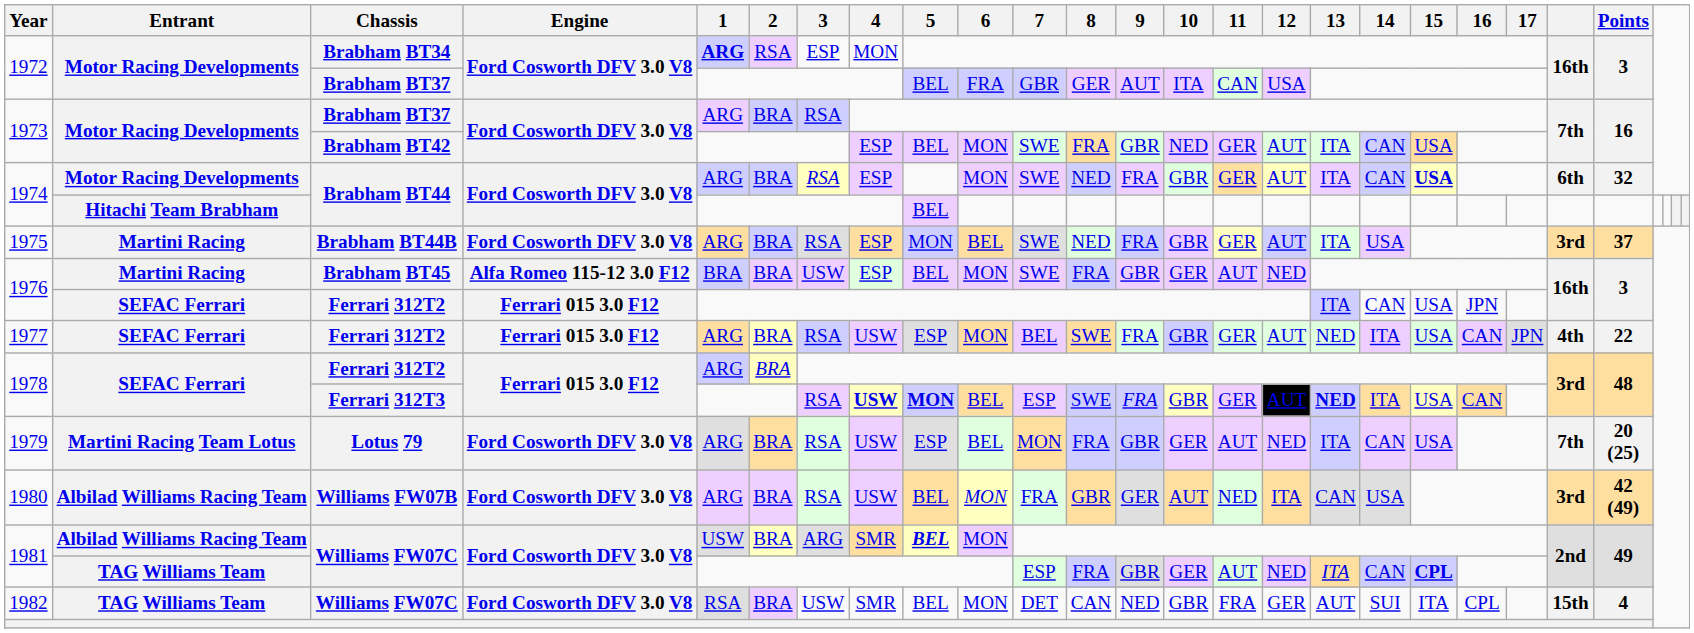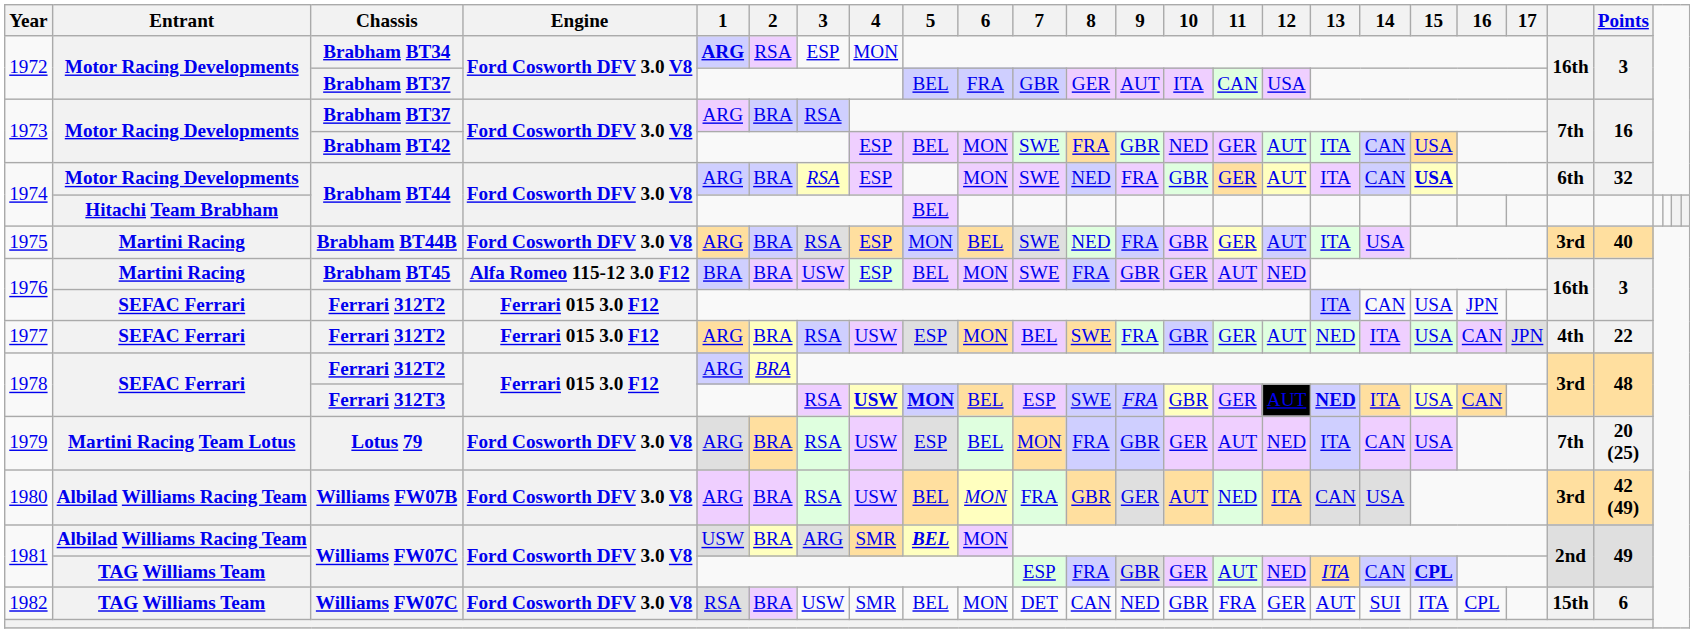 <table class="wikitable" style="text-align:center; font-size:85%">
 <tr>
 <th>Year</th>
 <th>Entrant</th>
 <th>Chassis</th>
 <th>Engine</th>
 <th>1</th>
 <th>2</th>
 <th>3</th>
 <th>4</th>
 <th>5</th>
 <th>6</th>
 <th>7</th>
 <th>8</th>
 <th>9</th>
 <th>10</th>
 <th>11</th>
 <th>12</th>
 <th>13</th>
 <th>14</th>
 <th>15</th>
 <th>16</th>
 <th>17</th>
 <th></th>
 <th><a href='#'>Points</a></th>
 </tr>
 <tr>
 <td rowspan=2><a href='#'>1972</a></td>
 <th rowspan=2 nowrap><a href='#'>Motor Racing Developments</a></th>
 <th nowrap><a href='#'>Brabham</a> <a href='#'>BT34</a></th>
 <th rowspan=2 nowrap><a href='#'>Ford Cosworth DFV</a> 3.0 <a href='#'>V8</a></th>
 <td style="background:#CFCFFF;"><strong><a href='#'>ARG</a></strong><br></td>
 <td style="background:#EFCFFF;"><a href='#'>RSA</a><br></td>
 <td><a href='#'>ESP</a></td>
 <td><a href='#'>MON</a></td>
 <td colspan=13></td>
 <th rowspan=2>16th</th>
 <th rowspan=2>3</th>
 </tr>
 <tr>
 <th nowrap><a href='#'>Brabham</a> <a href='#'>BT37</a></th>
 <td colspan=4></td>
 <td style="background:#CFCFFF;"><a href='#'>BEL</a><br></td>
 <td style="background:#CFCFFF;"><a href='#'>FRA</a><br></td>
 <td style="background:#CFCFFF;"><a href='#'>GBR</a><br></td>
 <td style="background:#EFCFFF;"><a href='#'>GER</a><br></td>
 <td style="background:#EFCFFF;"><a href='#'>AUT</a><br></td>
 <td style="background:#EFCFFF;"><a href='#'>ITA</a><br></td>
 <td style="background:#DFFFDF;"><a href='#'>CAN</a><br></td>
 <td style="background:#EFCFFF;"><a href='#'>USA</a><br></td>
 <td colspan=5></td>
 </tr>
 <tr>
 <td rowspan=2><a href='#'>1973</a></td>
 <th rowspan=2 nowrap><a href='#'>Motor Racing Developments</a></th>
 <th nowrap><a href='#'>Brabham</a> <a href='#'>BT37</a></th>
 <th rowspan=2 nowrap><a href='#'>Ford Cosworth DFV</a> 3.0 <a href='#'>V8</a></th>
 <td style="background:#EFCFFF;"><a href='#'>ARG</a><br></td>
 <td style="background:#CFCFFF;"><a href='#'>BRA</a><br></td>
 <td style="background:#CFCFFF;"><a href='#'>RSA</a><br></td>
 <td colspan=14></td>
 <th rowspan=2>7th</th>
 <th rowspan=2>16</th>
 </tr>
 <tr>
 <th nowrap><a href='#'>Brabham</a> <a href='#'>BT42</a></th>
 <td colspan=3></td>
 <td style="background:#EFCFFF;"><a href='#'>ESP</a><br></td>
 <td style="background:#EFCFFF;"><a href='#'>BEL</a><br></td>
 <td style="background:#EFCFFF;"><a href='#'>MON</a><br></td>
 <td style="background:#DFFFDF;"><a href='#'>SWE</a><br></td>
 <td style="background:#FFDF9F;"><a href='#'>FRA</a><br></td>
 <td style="background:#DFFFDF;"><a href='#'>GBR</a><br></td>
 <td style="background:#EFCFFF;"><a href='#'>NED</a><br></td>
 <td style="background:#EFCFFF;"><a href='#'>GER</a><br></td>
 <td style="background:#DFFFDF;"><a href='#'>AUT</a><br></td>
 <td style="background:#DFFFDF;"><a href='#'>ITA</a><br></td>
 <td style="background:#CFCFFF;"><a href='#'>CAN</a><br></td>
 <td style="background:#FFDF9F;"><a href='#'>USA</a><br></td>
 <td colspan=2></td>
 </tr>
 <tr>
 <td rowspan="2"><a href='#'>1974</a></td>
 <th nowrap><a href='#'>Motor Racing Developments</a></th>
 <th rowspan="2" nowrap=""><a href='#'>Brabham</a> <a href='#'>BT44</a></th>
 <th rowspan="2" nowrap=""><a href='#'>Ford Cosworth DFV</a> 3.0 <a href='#'>V8</a></th>
 <td style="background:#CFCFFF;"><a href='#'>ARG</a><br></td>
 <td style="background:#CFCFFF;"><a href='#'>BRA</a><br></td>
 <td style="background:#FFFFBF;"><em><a href='#'>RSA</a></em><br></td>
 <td style="background:#EFCFFF;"><a href='#'>ESP</a><br></td>
 <td></td>
 <td style="background:#EFCFFF;"><a href='#'>MON</a><br></td>
 <td style="background:#EFCFFF;"><a href='#'>SWE</a><br></td>
 <td style="background:#CFCFFF;"><a href='#'>NED</a><br></td>
 <td style="background:#EFCFFF;"><a href='#'>FRA</a><br></td>
 <td style="background:#DFFFDF;"><a href='#'>GBR</a><br></td>
 <td style="background:#FFDF9F;"><a href='#'>GER</a><br></td>
 <td style="background:#FFFFBF;"><a href='#'>AUT</a><br></td>
 <td style="background:#EFCFFF;"><a href='#'>ITA</a><br></td>
 <td style="background:#CFCFFF;"><a href='#'>CAN</a><br></td>
 <td style="background:#FFFFBF;"><strong><a href='#'>USA</a></strong><br></td>
 <td colspan=2></td>
 <th>6th</th>
 <th>32</th>
 </tr>
 <tr>
 <th><a href='#'>Hitachi</a> <a href='#'>Team Brabham</a></th>
 <td colspan=4></td>
 <td style="background:#EFCFFF;"><a href='#'>BEL</a><br></td>
 <td></td>
 <td></td>
 <td></td>
 <td></td>
 <td></td>
 <td></td>
 <td></td>
 <td></td>
 <td></td>
 <td></td>
 <td></td>
 <td></td>
 <td></td>
 <td></td>
 <td></td>
 <td></td>
 <th></th>
 <th></th>
 </tr>
 <tr>
 <td><a href='#'>1975</a></td>
 <th nowrap><a href='#'>Martini Racing</a></th>
 <th nowrap><a href='#'>Brabham</a> <a href='#'>BT44B</a></th>
 <th nowrap><a href='#'>Ford Cosworth DFV</a> 3.0 <a href='#'>V8</a></th>
 <td style="background:#FFDF9F;"><a href='#'>ARG</a><br></td>
 <td style="background:#CFCFFF;"><a href='#'>BRA</a><br></td>
 <td style="background:#DFDFDF;"><a href='#'>RSA</a><br></td>
 <td style="background:#FFDF9F;"><a href='#'>ESP</a><br></td>
 <td style="background:#CFCFFF;"><a href='#'>MON</a><br></td>
 <td style="background:#FFDF9F;"><a href='#'>BEL</a><br></td>
 <td style="background:#DFDFDF;"><a href='#'>SWE</a><br></td>
 <td style="background:#DFFFDF;"><a href='#'>NED</a><br></td>
 <td style="background:#CFCFFF;"><a href='#'>FRA</a><br></td>
 <td style="background:#EFCFFF;"><a href='#'>GBR</a><br></td>
 <td style="background:#FFFFBF;"><a href='#'>GER</a><br></td>
 <td style="background:#CFCFFF;"><a href='#'>AUT</a><br></td>
 <td style="background:#DFFFDF;"><a href='#'>ITA</a><br></td>
 <td style="background:#EFCFFF;"><a href='#'>USA</a><br></td>
 <td colspan=3></td>
 <td style="background:#FFDF9F;"><strong>3rd</strong></td>
-<td style="background:#FFDF9F;"><strong>37</strong></td>
+<td style="background:#FFDF9F;"><strong>40</strong></td>
 </tr>
 <tr>
 <td rowspan=2><a href='#'>1976</a></td>
 <th nowrap><a href='#'>Martini Racing</a></th>
 <th nowrap><a href='#'>Brabham</a> <a href='#'>BT45</a></th>
 <th nowrap><a href='#'>Alfa Romeo</a> 115-12 3.0 <a href='#'>F12</a></th>
 <td style="background:#CFCFFF;"><a href='#'>BRA</a><br></td>
 <td style="background:#EFCFFF;"><a href='#'>BRA</a><br></td>
 <td style="background:#EFCFFF;"><a href='#'>USW</a><br></td>
 <td style="background:#DFFFDF;"><a href='#'>ESP</a><br></td>
 <td style="background:#EFCFFF;"><a href='#'>BEL</a><br></td>
 <td style="background:#EFCFFF;"><a href='#'>MON</a><br></td>
 <td style="background:#EFCFFF;"><a href='#'>SWE</a><br></td>
 <td style="background:#CFCFFF;"><a href='#'>FRA</a><br></td>
 <td style="background:#EFCFFF;"><a href='#'>GBR</a><br></td>
 <td style="background:#EFCFFF;"><a href='#'>GER</a><br></td>
 <td style="background:#EFCFFF;"><a href='#'>AUT</a><br></td>
 <td style="background:#EFCFFF;"><a href='#'>NED</a><br></td>
 <td colspan=5></td>
 <th rowspan=2>16th</th>
 <th rowspan=2>3</th>
 </tr>
 <tr>
 <th nowrap><a href='#'>SEFAC Ferrari</a></th>
 <th nowrap><a href='#'>Ferrari</a> <a href='#'>312T2</a></th>
 <th nowrap><a href='#'>Ferrari</a> 015 3.0 <a href='#'>F12</a></th>
 <td colspan=12></td>
 <td style="background:#CFCFFF;"><a href='#'>ITA</a><br></td>
 <td><a href='#'>CAN</a></td>
 <td><a href='#'>USA</a></td>
 <td><a href='#'>JPN</a></td>
 <td></td>
 </tr>
 <tr>
 <td><a href='#'>1977</a></td>
 <th nowrap><a href='#'>SEFAC Ferrari</a></th>
 <th nowrap><a href='#'>Ferrari</a> <a href='#'>312T2</a></th>
 <th nowrap><a href='#'>Ferrari</a> 015 3.0 <a href='#'>F12</a></th>
 <td style="background:#FFDF9F;"><a href='#'>ARG</a><br></td>
 <td style="background:#FFFFBF;"><a href='#'>BRA</a><br></td>
 <td style="background:#CFCFFF;"><a href='#'>RSA</a><br></td>
 <td style="background:#EFCFFF;"><a href='#'>USW</a><br></td>
 <td style="background:#DFDFDF;"><a href='#'>ESP</a><br></td>
 <td style="background:#FFDF9F;"><a href='#'>MON</a><br></td>
 <td style="background:#EFCFFF;"><a href='#'>BEL</a><br></td>
 <td style="background:#FFDF9F;"><a href='#'>SWE</a><br></td>
 <td style="background:#DFFFDF;"><a href='#'>FRA</a><br></td>
 <td style="background:#CFCFFF;"><a href='#'>GBR</a><br></td>
 <td style="background:#DFFFDF;"><a href='#'>GER</a><br></td>
 <td style="background:#DFFFDF;"><a href='#'>AUT</a><br></td>
 <td style="background:#DFFFDF;"><a href='#'>NED</a><br></td>
 <td style="background:#EFCFFF;"><a href='#'>ITA</a><br></td>
 <td style="background:#DFFFDF;"><a href='#'>USA</a><br></td>
 <td style="background:#EFCFFF;"><a href='#'>CAN</a><br></td>
 <td style="background:#DFDFDF;"><a href='#'>JPN</a><br></td>
 <th>4th</th>
 <th>22</th>
 </tr>
 <tr>
 <td rowspan=2><a href='#'>1978</a></td>
 <th rowspan=2 nowrap><a href='#'>SEFAC Ferrari</a></th>
 <th nowrap><a href='#'>Ferrari</a> <a href='#'>312T2</a></th>
 <th rowspan=2 nowrap><a href='#'>Ferrari</a> 015 3.0 <a href='#'>F12</a></th>
 <td style="background:#CFCFFF;"><a href='#'>ARG</a><br></td>
 <td style="background:#FFFFBF;"><em><a href='#'>BRA</a></em><br></td>
 <td colspan=15></td>
 <td style="background:#FFDF9F;" rowspan=2><strong>3rd</strong></td>
 <td style="background:#FFDF9F;" rowspan=2><strong>48</strong></td>
 </tr>
 <tr>
 <th nowrap><a href='#'>Ferrari</a> <a href='#'>312T3</a></th>
 <td colspan=2></td>
 <td style="background:#EFCFFF;"><a href='#'>RSA</a><br></td>
 <td style="background:#FFFFBF;"><strong><a href='#'>USW</a></strong><br></td>
 <td style="background:#CFCFFF;"><strong><a href='#'>MON</a></strong><br></td>
 <td style="background:#FFDF9F;"><a href='#'>BEL</a><br></td>
 <td style="background:#EFCFFF;"><a href='#'>ESP</a><br></td>
 <td style="background:#CFCFFF;"><a href='#'>SWE</a><br></td>
 <td style="background:#CFCFFF;"><em><a href='#'>FRA</a></em><br></td>
 <td style="background:#FFFFBF;"><a href='#'>GBR</a><br></td>
 <td style="background:#EFCFFF;"><a href='#'>GER</a><br></td>
 <td style="background:#000000; color:#ffffff"><a href='#'><span>AUT</span></a><br></td>
 <td style="background:#CFCFFF;"><strong><a href='#'>NED</a><br></strong></td>
 <td style="background:#FFDF9F;"><a href='#'>ITA</a><br></td>
 <td style="background:#FFFFBF;"><a href='#'>USA</a><br></td>
 <td style="background:#FFDF9F;"><a href='#'>CAN</a><br></td>
 <td></td>
 </tr>
 <tr>
 <td><a href='#'>1979</a></td>
 <th nowrap><a href='#'>Martini Racing</a> <a href='#'>Team Lotus</a></th>
 <th nowrap><a href='#'>Lotus</a> <a href='#'>79</a></th>
 <th nowrap><a href='#'>Ford Cosworth DFV</a> 3.0 <a href='#'>V8</a></th>
 <td style="background:#DFDFDF;"><a href='#'>ARG</a><br></td>
 <td style="background:#FFDF9F;"><a href='#'>BRA</a><br></td>
 <td style="background:#DFFFDF;"><a href='#'>RSA</a><br></td>
 <td style="background:#EFCFFF;"><a href='#'>USW</a><br></td>
 <td style="background:#DFDFDF;"><a href='#'>ESP</a><br></td>
 <td style="background:#DFFFDF;"><a href='#'>BEL</a><br></td>
 <td style="background:#FFDF9F;"><a href='#'>MON</a><br></td>
 <td style="background:#CFCFFF;"><a href='#'>FRA</a><br></td>
 <td style="background:#CFCFFF;"><a href='#'>GBR</a><br></td>
 <td style="background:#EFCFFF;"><a href='#'>GER</a><br></td>
 <td style="background:#EFCFFF;"><a href='#'>AUT</a><br></td>
 <td style="background:#EFCFFF;"><a href='#'>NED</a><br></td>
 <td style="background:#CFCFFF;"><a href='#'>ITA</a><br></td>
 <td style="background:#EFCFFF;"><a href='#'>CAN</a><br></td>
 <td style="background:#EFCFFF;"><a href='#'>USA</a><br></td>
 <td colspan=2></td>
 <th>7th</th>
 <th>20 (25)</th>
 </tr>
 <tr>
 <td><a href='#'>1980</a></td>
 <th nowrap><a href='#'>Albilad</a> <a href='#'>Williams Racing Team</a></th>
 <th nowrap><a href='#'>Williams</a> <a href='#'>FW07B</a></th>
 <th nowrap><a href='#'>Ford Cosworth DFV</a> 3.0 <a href='#'>V8</a></th>
 <td style="background:#EFCFFF;"><a href='#'>ARG</a><br></td>
 <td style="background:#EFCFFF;"><a href='#'>BRA</a><br></td>
 <td style="background:#DFFFDF;"><a href='#'>RSA</a><br></td>
 <td style="background:#EFCFFF;"><a href='#'>USW</a><br></td>
 <td style="background:#FFDF9F;"><a href='#'>BEL</a><br></td>
 <td style="background:#FFFFBF;"><em><a href='#'>MON</a></em><br></td>
 <td style="background:#DFFFDF;"><a href='#'>FRA</a><br></td>
 <td style="background:#FFDF9F;"><a href='#'>GBR</a><br></td>
 <td style="background:#DFDFDF;"><a href='#'>GER</a><br></td>
 <td style="background:#FFDF9F;"><a href='#'>AUT</a><br></td>
 <td style="background:#DFFFDF;"><a href='#'>NED</a><br></td>
 <td style="background:#FFDF9F;"><a href='#'>ITA</a><br></td>
 <td style="background:#DFDFDF;"><a href='#'>CAN</a><br></td>
 <td style="background:#DFDFDF;"><a href='#'>USA</a><br></td>
 <td colspan=3></td>
 <td style="background:#FFDF9F;"><strong>3rd</strong></td>
 <td style="background:#FFDF9F;"><strong>42 (49)</strong></td>
 </tr>
 <tr>
 <td rowspan=2><a href='#'>1981</a></td>
 <th nowrap><a href='#'>Albilad</a> <a href='#'>Williams Racing Team</a></th>
 <th rowspan=2 nowrap><a href='#'>Williams</a> <a href='#'>FW07C</a></th>
 <th rowspan=2 nowrap><a href='#'>Ford Cosworth DFV</a> 3.0 <a href='#'>V8</a></th>
 <td style="background:#DFDFDF;"><a href='#'>USW</a><br></td>
 <td style="background:#FFFFBF;"><a href='#'>BRA</a><br></td>
 <td style="background:#DFDFDF;"><a href='#'>ARG</a><br></td>
 <td style="background:#FFDF9F;"><a href='#'>SMR</a><br></td>
 <td style="background:#FFFFBF;"><strong><em><a href='#'>BEL</a></em></strong><br></td>
 <td style="background:#EFCFFF;"><a href='#'>MON</a><br></td>
 <td colspan=11></td>
 <td rowspan=2 style="background:#DFDFDF;"><strong>2nd</strong></td>
 <td rowspan=2 style="background:#DFDFDF;"><strong>49</strong></td>
 </tr>
 <tr>
 <th nowrap><a href='#'>TAG</a> <a href='#'>Williams Team</a></th>
 <td colspan=6></td>
 <td style="background:#DFFFDF;"><a href='#'>ESP</a><br></td>
 <td style="background:#CFCFFF;"><a href='#'>FRA</a><br></td>
 <td style="background:#DFDFDF;"><a href='#'>GBR</a><br></td>
 <td style="background:#EFCFFF;"><a href='#'>GER</a><br></td>
 <td style="background:#DFFFDF;"><a href='#'>AUT</a><br></td>
 <td style="background:#EFCFFF;"><a href='#'>NED</a><br></td>
 <td style="background:#FFDF9F;"><em><a href='#'>ITA</a></em><br></td>
 <td style="background:#CFCFFF;"><a href='#'>CAN</a><br></td>
 <td style="background:#CFCFFF;"><strong><a href='#'>CPL</a></strong><br></td>
 <td colspan=2></td>
 </tr>
 <tr>
 <td><a href='#'>1982</a></td>
 <th nowrap><a href='#'>TAG</a> <a href='#'>Williams Team</a></th>
 <th nowrap><a href='#'>Williams</a> <a href='#'>FW07C</a></th>
 <th nowrap><a href='#'>Ford Cosworth DFV</a> 3.0 <a href='#'>V8</a></th>
 <td style="background:#DFDFDF;"><a href='#'>RSA</a><br></td>
 <td style="background:#EFCFFF;"><a href='#'>BRA</a><br></td>
 <td><a href='#'>USW</a></td>
 <td><a href='#'>SMR</a></td>
 <td><a href='#'>BEL</a></td>
 <td><a href='#'>MON</a></td>
 <td><a href='#'>DET</a></td>
 <td><a href='#'>CAN</a></td>
 <td><a href='#'>NED</a></td>
 <td><a href='#'>GBR</a></td>
 <td><a href='#'>FRA</a></td>
 <td><a href='#'>GER</a></td>
 <td><a href='#'>AUT</a></td>
 <td><a href='#'>SUI</a></td>
 <td><a href='#'>ITA</a></td>
 <td><a href='#'>CPL</a></td>
 <td></td>
 <th>15th</th>
-<th>4</th>
+<th>6</th>
 </tr>
 <tr>
 <th colspan=23></th>
 </tr>
 </table>
